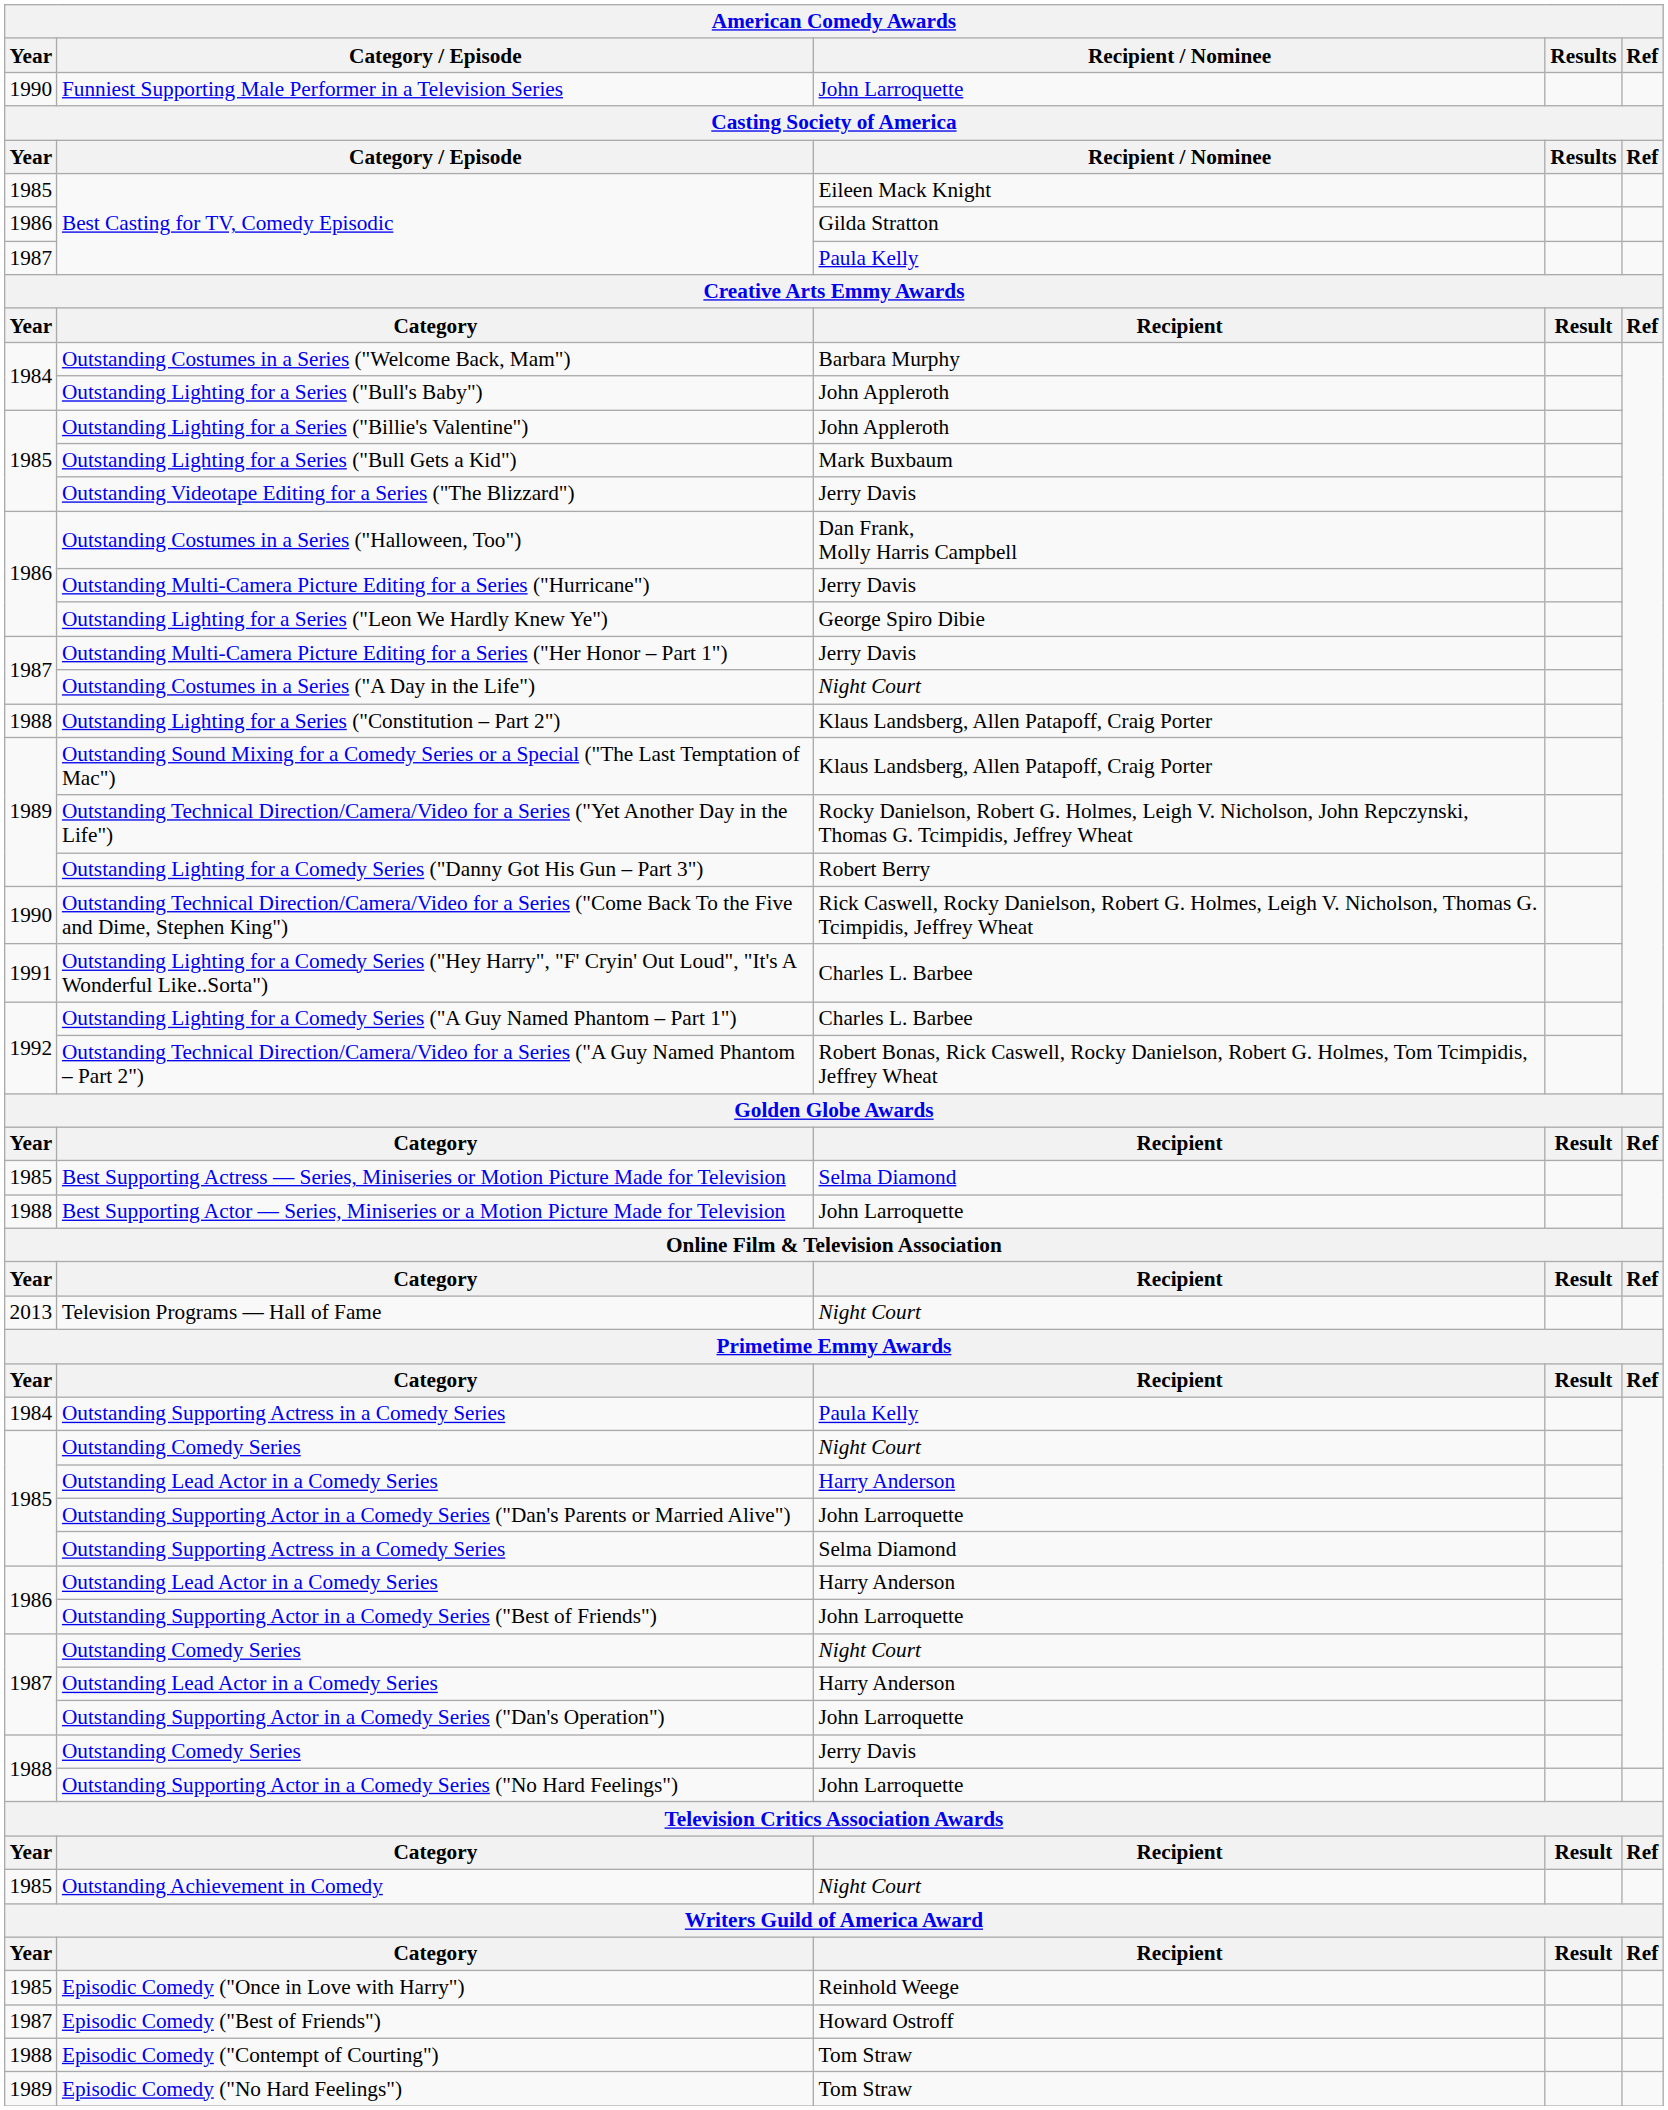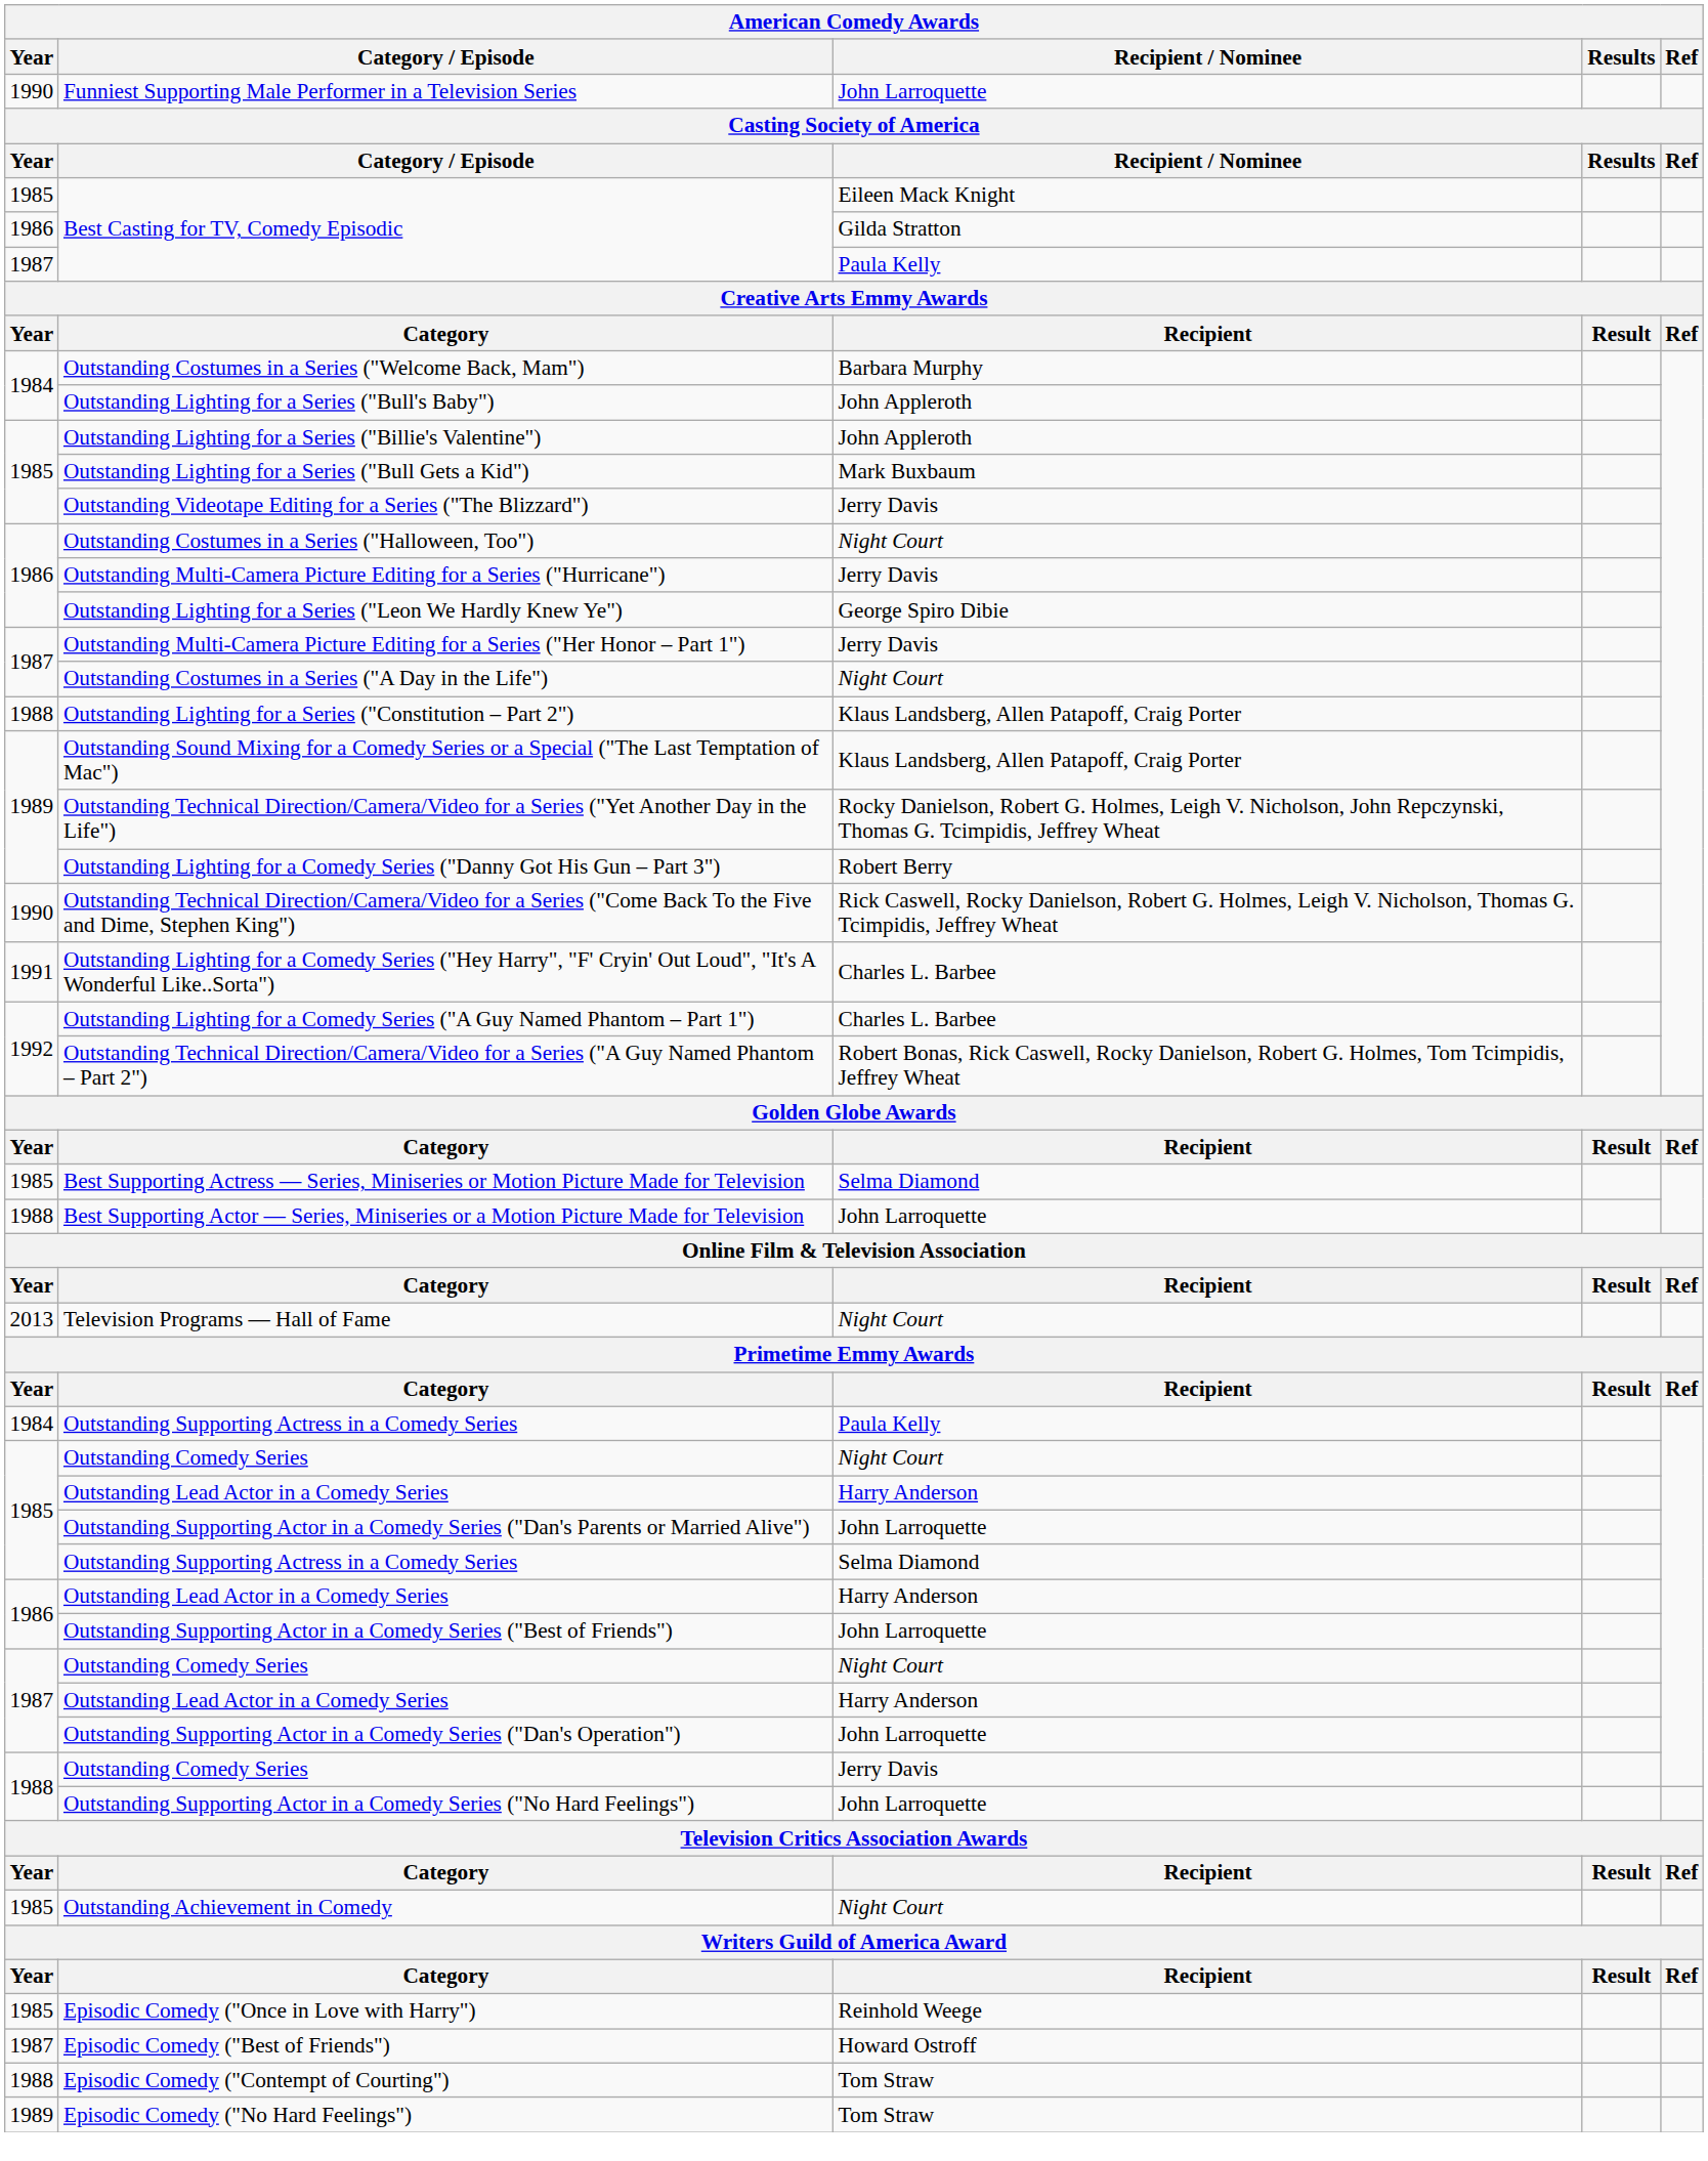 <table class="wikitable">
 <tr>
 <th colspan="5"><a href='#'>American Comedy Awards</a></th>
 </tr>
 <tr>
 <th>Year</th>
 <th>Category / Episode</th>
 <th>Recipient / Nominee</th>
 <th>Results</th>
 <th>Ref</th>
 </tr>
 <tr>
 <td>1990</td>
 <td><a href='#'>Funniest Supporting Male Performer in a Television Series</a></td>
 <td><a href='#'>John Larroquette</a></td>
 <td></td>
 <td align="center"></td>
 </tr>
 <tr>
 <th colspan="5"><a href='#'>Casting Society of America</a></th>
 </tr>
 <tr>
 <th>Year</th>
 <th>Category / Episode</th>
 <th>Recipient / Nominee</th>
 <th>Results</th>
 <th>Ref</th>
 </tr>
 <tr>
 <td>1985</td>
 <td rowspan="3"><a href='#'>Best Casting for TV, Comedy Episodic</a></td>
 <td>Eileen Mack Knight</td>
 <td></td>
 <td align="center"></td>
 </tr>
 <tr>
 <td>1986</td>
 <td>Gilda Stratton</td>
 <td></td>
 <td align="center"></td>
 </tr>
 <tr>
 <td>1987</td>
 <td><a href='#'>Paula Kelly</a></td>
 <td></td>
 <td align="center"></td>
 </tr>
 <tr>
 <th colspan="5"><a href='#'>Creative Arts Emmy Awards</a></th>
 </tr>
 <tr>
 <th>Year</th>
 <th>Category</th>
 <th>Recipient</th>
 <th>Result</th>
 <th>Ref</th>
 </tr>
 <tr>
 <td rowspan="2">1984</td>
 <td><a href='#'>Outstanding Costumes in a Series</a> ("Welcome Back, Mam")</td>
 <td>Barbara Murphy</td>
 <td></td>
 <td rowspan="18" align="center"></td>
 </tr>
 <tr>
 <td><a href='#'>Outstanding Lighting for a Series</a> ("Bull's Baby")</td>
 <td>John Appleroth</td>
 <td></td>
 </tr>
 <tr>
 <td rowspan="3">1985</td>
 <td><a href='#'>Outstanding Lighting for a Series</a> ("Billie's Valentine")</td>
 <td>John Appleroth</td>
 <td></td>
 </tr>
 <tr>
 <td><a href='#'>Outstanding Lighting for a Series</a> ("Bull Gets a Kid")</td>
 <td>Mark Buxbaum</td>
 <td></td>
 </tr>
 <tr>
 <td><a href='#'>Outstanding Videotape Editing for a Series</a> ("The Blizzard")</td>
 <td>Jerry Davis</td>
 <td></td>
 </tr>
 <tr>
 <td rowspan="3">1986</td>
 <td><a href='#'>Outstanding Costumes in a Series</a> ("Halloween, Too")</td>
-<td>Dan Frank,<br>Molly Harris Campbell</td>
+<td><em>Night Court</em></td>
 <td></td>
 </tr>
 <tr>
 <td><a href='#'>Outstanding Multi-Camera Picture Editing for a Series</a> ("Hurricane")</td>
 <td>Jerry Davis</td>
 <td></td>
 </tr>
 <tr>
 <td><a href='#'>Outstanding Lighting for a Series</a> ("Leon We Hardly Knew Ye")</td>
 <td>George Spiro Dibie</td>
 <td></td>
 </tr>
 <tr>
 <td rowspan="2">1987</td>
 <td><a href='#'>Outstanding Multi-Camera Picture Editing for a Series</a> ("Her Honor – Part 1")</td>
 <td>Jerry Davis</td>
 <td></td>
 </tr>
 <tr>
 <td><a href='#'>Outstanding Costumes in a Series</a> ("A Day in the Life")</td>
 <td><em>Night Court</em></td>
 <td></td>
 </tr>
 <tr>
 <td>1988</td>
 <td><a href='#'>Outstanding Lighting for a Series</a> ("Constitution – Part 2")</td>
 <td>Klaus Landsberg, Allen Patapoff, Craig Porter</td>
 <td></td>
 </tr>
 <tr>
 <td rowspan="3">1989</td>
 <td><a href='#'>Outstanding Sound Mixing for a Comedy Series or a Special</a> ("The Last Temptation of Mac")</td>
 <td>Klaus Landsberg, Allen Patapoff, Craig Porter</td>
 <td></td>
 </tr>
 <tr>
 <td><a href='#'>Outstanding Technical Direction/Camera/Video for a Series</a> ("Yet Another Day in the Life")</td>
 <td>Rocky Danielson, Robert G. Holmes, Leigh V. Nicholson, John Repczynski, Thomas G. Tcimpidis, Jeffrey Wheat</td>
 <td></td>
 </tr>
 <tr>
 <td><a href='#'>Outstanding Lighting for a Comedy Series</a> ("Danny Got His Gun – Part 3")</td>
 <td>Robert Berry</td>
 <td></td>
 </tr>
 <tr>
 <td>1990</td>
 <td><a href='#'>Outstanding Technical Direction/Camera/Video for a Series</a> ("Come Back To the Five and Dime, Stephen King")</td>
 <td>Rick Caswell, Rocky Danielson, Robert G. Holmes, Leigh V. Nicholson, Thomas G. Tcimpidis, Jeffrey Wheat</td>
 <td></td>
 </tr>
 <tr>
 <td>1991</td>
 <td><a href='#'>Outstanding Lighting for a Comedy Series</a> ("Hey Harry", "F' Cryin' Out Loud", "It's A Wonderful Like..Sorta")</td>
 <td>Charles L. Barbee</td>
 <td></td>
 </tr>
 <tr>
 <td rowspan="2">1992</td>
 <td><a href='#'>Outstanding Lighting for a Comedy Series</a> ("A Guy Named Phantom – Part 1")</td>
 <td>Charles L. Barbee</td>
 <td></td>
 </tr>
 <tr>
 <td><a href='#'>Outstanding Technical Direction/Camera/Video for a Series</a> ("A Guy Named Phantom – Part 2")</td>
 <td>Robert Bonas, Rick Caswell, Rocky Danielson, Robert G. Holmes, Tom Tcimpidis, Jeffrey Wheat</td>
 <td></td>
 </tr>
 <tr>
 <th colspan="5"><a href='#'>Golden Globe Awards</a></th>
 </tr>
 <tr>
 <th>Year</th>
 <th>Category</th>
 <th>Recipient</th>
 <th>Result</th>
 <th>Ref</th>
 </tr>
 <tr>
 <td>1985</td>
 <td><a href='#'>Best Supporting Actress — Series, Miniseries or Motion Picture Made for Television</a></td>
 <td><a href='#'>Selma Diamond</a></td>
 <td></td>
 <td rowspan="2" align="center"></td>
 </tr>
 <tr>
 <td>1988</td>
 <td><a href='#'>Best Supporting Actor — Series, Miniseries or a Motion Picture Made for Television</a></td>
 <td>John Larroquette</td>
 <td></td>
 </tr>
 <tr>
 <th colspan="5">Online Film & Television Association</th>
 </tr>
 <tr>
 <th>Year</th>
 <th>Category</th>
 <th>Recipient</th>
 <th>Result</th>
 <th>Ref</th>
 </tr>
 <tr>
 <td>2013</td>
 <td>Television Programs — Hall of Fame</td>
 <td><em>Night Court</em></td>
 <td></td>
 <td align="center"></td>
 </tr>
 <tr>
 <th colspan="5"><a href='#'>Primetime Emmy Awards</a></th>
 </tr>
 <tr>
 <th>Year</th>
 <th>Category</th>
 <th>Recipient</th>
 <th>Result</th>
 <th>Ref</th>
 </tr>
 <tr>
 <td>1984</td>
 <td><a href='#'>Outstanding Supporting Actress in a Comedy Series</a></td>
 <td><a href='#'>Paula Kelly</a></td>
 <td></td>
 <td rowspan="11" align="center"></td>
 </tr>
 <tr>
 <td rowspan="4">1985</td>
 <td><a href='#'>Outstanding Comedy Series</a></td>
 <td><em>Night Court</em></td>
 <td></td>
 </tr>
 <tr>
 <td><a href='#'>Outstanding Lead Actor in a Comedy Series</a></td>
 <td><a href='#'>Harry Anderson</a></td>
 <td></td>
 </tr>
 <tr>
 <td><a href='#'>Outstanding Supporting Actor in a Comedy Series</a> ("Dan's Parents or Married Alive")</td>
 <td>John Larroquette</td>
 <td></td>
 </tr>
 <tr>
 <td><a href='#'>Outstanding Supporting Actress in a Comedy Series</a></td>
 <td>Selma Diamond</td>
 <td></td>
 </tr>
 <tr>
 <td rowspan="2">1986</td>
 <td><a href='#'>Outstanding Lead Actor in a Comedy Series</a></td>
 <td>Harry Anderson</td>
 <td></td>
 </tr>
 <tr>
 <td><a href='#'>Outstanding Supporting Actor in a Comedy Series</a> ("Best of Friends")</td>
 <td>John Larroquette</td>
 <td></td>
 </tr>
 <tr>
 <td rowspan="3">1987</td>
 <td><a href='#'>Outstanding Comedy Series</a></td>
 <td><em>Night Court</em></td>
 <td></td>
 </tr>
 <tr>
 <td><a href='#'>Outstanding Lead Actor in a Comedy Series</a></td>
 <td>Harry Anderson</td>
 <td></td>
 </tr>
 <tr>
 <td><a href='#'>Outstanding Supporting Actor in a Comedy Series</a> ("Dan's Operation")</td>
 <td>John Larroquette</td>
 <td></td>
 </tr>
 <tr>
 <td rowspan="2">1988</td>
 <td><a href='#'>Outstanding Comedy Series</a></td>
 <td>Jerry Davis</td>
 <td></td>
 </tr>
 <tr>
 <td><a href='#'>Outstanding Supporting Actor in a Comedy Series</a> ("No Hard Feelings")</td>
 <td>John Larroquette</td>
 <td></td>
 </tr>
 <tr>
 <th colspan="5"><a href='#'>Television Critics Association Awards</a></th>
 </tr>
 <tr>
 <th>Year</th>
 <th>Category</th>
 <th>Recipient</th>
 <th>Result</th>
 <th>Ref</th>
 </tr>
 <tr>
 <td>1985</td>
 <td><a href='#'>Outstanding Achievement in Comedy</a></td>
 <td><em>Night Court</em></td>
 <td></td>
 <td></td>
 </tr>
 <tr>
 <th colspan="5"><a href='#'>Writers Guild of America Award</a></th>
 </tr>
 <tr>
 <th>Year</th>
 <th>Category</th>
 <th>Recipient</th>
 <th>Result</th>
 <th>Ref</th>
 </tr>
 <tr>
 <td>1985</td>
 <td><a href='#'>Episodic Comedy</a> ("Once in Love with Harry")</td>
 <td>Reinhold Weege</td>
 <td></td>
 <td align="center"></td>
 </tr>
 <tr>
 <td>1987</td>
 <td><a href='#'>Episodic Comedy</a> ("Best of Friends")</td>
 <td>Howard Ostroff</td>
 <td></td>
 <td align="center"></td>
 </tr>
 <tr>
 <td>1988</td>
 <td><a href='#'>Episodic Comedy</a> ("Contempt of Courting")</td>
 <td>Tom Straw</td>
 <td></td>
 <td align="center"></td>
 </tr>
 <tr>
 <td>1989</td>
 <td><a href='#'>Episodic Comedy</a> ("No Hard Feelings")</td>
 <td>Tom Straw</td>
 <td></td>
 <td align="center"></td>
 </tr>
 </table>
